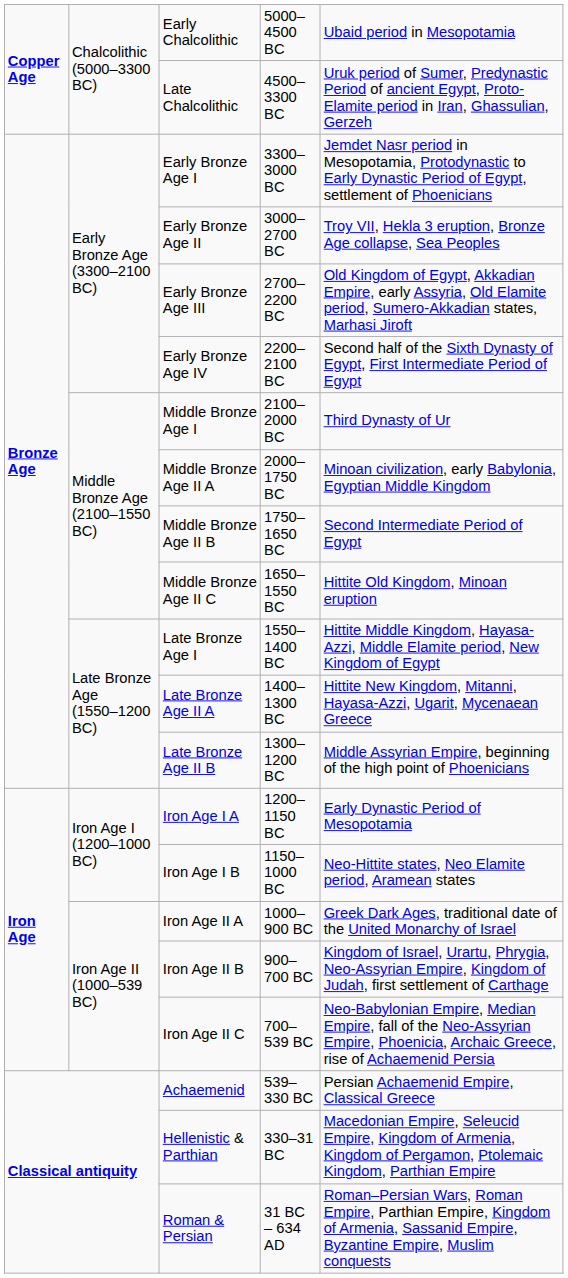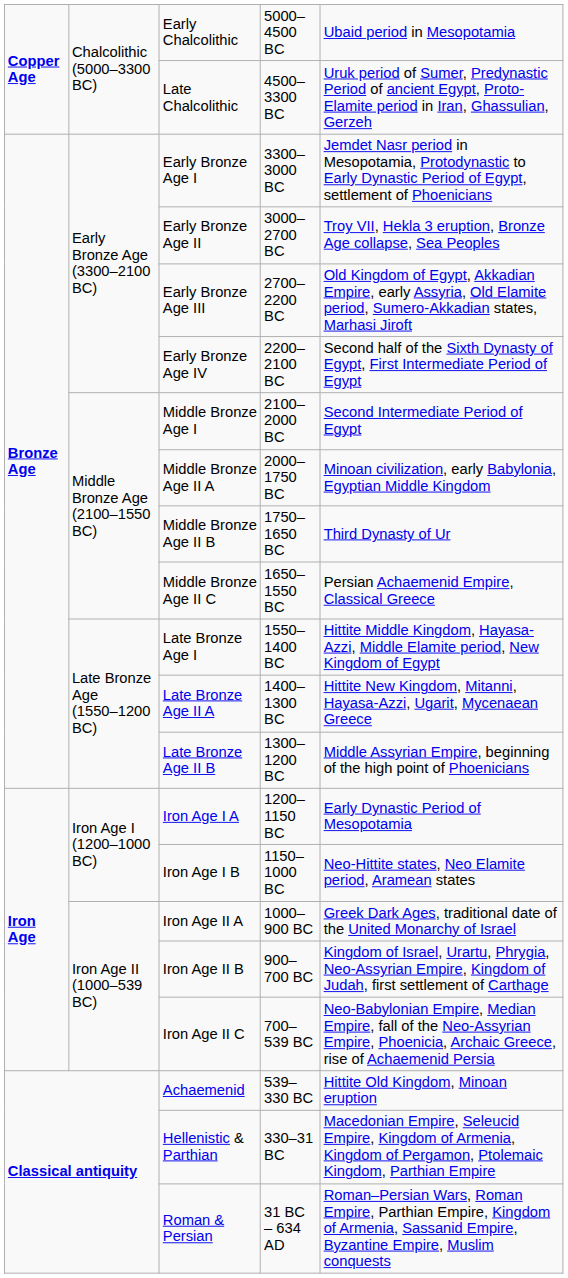 <table class="wikitable"align="center">
 <tr>
 <td rowspan=2><strong><a href='#'>Copper Age</a></strong></td>
 <td rowspan=2>Chalcolithic<br>(5000–3300 BC)</td>
 <td>Early Chalcolithic</td>
 <td>5000–4500 BC</td>
 <td><a href='#'>Ubaid period</a> in <a href='#'>Mesopotamia</a></td>
 </tr>
 <tr>
 <td>Late Chalcolithic</td>
 <td>4500–3300 BC</td>
 <td><a href='#'>Uruk period</a> of <a href='#'>Sumer</a>, <a href='#'>Predynastic Period</a> of <a href='#'>ancient Egypt</a>, <a href='#'>Proto-Elamite period</a> in <a href='#'>Iran</a>, <a href='#'>Ghassulian</a>, <a href='#'>Gerzeh</a></td>
 </tr>
 <tr>
 <td rowspan=11><strong><a href='#'>Bronze Age</a></strong><br></td>
 <td rowspan=4>Early Bronze Age <br>(3300–2100 BC)</td>
 <td>Early Bronze Age I</td>
 <td>3300–3000 BC</td>
 <td><a href='#'>Jemdet Nasr period</a> in Mesopotamia, <a href='#'>Protodynastic</a> to <a href='#'>Early Dynastic Period of Egypt</a>, settlement of <a href='#'>Phoenicians</a></td>
 </tr>
 <tr>
 <td>Early Bronze Age II</td>
 <td>3000–2700 BC</td>
 <td><a href='#'>Troy VII</a>, <a href='#'>Hekla 3 eruption</a>, <a href='#'>Bronze Age collapse</a>, <a href='#'>Sea Peoples</a></td>
 </tr>
 <tr>
 <td>Early Bronze Age III</td>
 <td>2700–2200 BC</td>
 <td><a href='#'>Old Kingdom of Egypt</a>, <a href='#'>Akkadian Empire</a>, early <a href='#'>Assyria</a>, <a href='#'>Old Elamite period</a>, <a href='#'>Sumero-Akkadian</a> states, <a href='#'>Marhasi Jiroft</a></td>
 </tr>
 <tr>
 <td>Early Bronze Age IV</td>
 <td>2200–2100 BC</td>
 <td>Second half of the <a href='#'>Sixth Dynasty of Egypt</a>, <a href='#'>First Intermediate Period of Egypt</a></td>
 </tr>
 <tr>
 <td rowspan=4>Middle Bronze Age <br> (2100–1550 BC)</td>
 <td>Middle Bronze Age I</td>
 <td>2100–2000 BC</td>
-<td><a href='#'>Third Dynasty of Ur</a></td>
+<td><a href='#'>Second Intermediate Period of Egypt</a></td>
 </tr>
 <tr>
 <td>Middle Bronze Age II A</td>
 <td>2000–1750 BC</td>
 <td><a href='#'>Minoan civilization</a>, early <a href='#'>Babylonia</a>, <a href='#'>Egyptian Middle Kingdom</a></td>
 </tr>
 <tr>
 <td>Middle Bronze Age II B</td>
 <td>1750–1650 BC</td>
-<td><a href='#'>Second Intermediate Period of Egypt</a></td>
+<td><a href='#'>Third Dynasty of Ur</a></td>
 </tr>
 <tr>
 <td>Middle Bronze Age II C</td>
 <td>1650–1550 BC</td>
-<td><a href='#'>Hittite Old Kingdom</a>, <a href='#'>Minoan eruption</a></td>
+<td>Persian <a href='#'>Achaemenid Empire</a>, <a href='#'>Classical Greece</a></td>
 </tr>
 <tr>
 <td rowspan=3>Late Bronze Age <br> (1550–1200 BC)</td>
 <td>Late Bronze Age I</td>
 <td>1550–1400 BC</td>
 <td><a href='#'>Hittite Middle Kingdom</a>, <a href='#'>Hayasa-Azzi</a>, <a href='#'>Middle Elamite period</a>, <a href='#'>New Kingdom of Egypt</a></td>
 </tr>
 <tr>
 <td><a href='#'>Late Bronze Age II A</a></td>
 <td>1400–1300 BC</td>
 <td><a href='#'>Hittite New Kingdom</a>, <a href='#'>Mitanni</a>, <a href='#'>Hayasa-Azzi</a>, <a href='#'>Ugarit</a>, <a href='#'>Mycenaean Greece</a></td>
 </tr>
 <tr>
 <td><a href='#'>Late Bronze Age II B</a></td>
 <td>1300–1200 BC</td>
 <td><a href='#'>Middle Assyrian Empire</a>, beginning of the high point of <a href='#'>Phoenicians</a></td>
 </tr>
 <tr>
 <td rowspan=5><strong><a href='#'>Iron Age</a> <br></strong></td>
 <td rowspan=2>Iron Age I <br> (1200–1000 BC)</td>
 <td><a href='#'>Iron Age I A</a></td>
 <td>1200–1150 BC</td>
 <td><a href='#'>Early Dynastic Period of Mesopotamia</a></td>
 </tr>
 <tr>
 <td>Iron Age I B</td>
 <td>1150–1000 BC</td>
 <td><a href='#'>Neo-Hittite states</a>, <a href='#'>Neo Elamite period</a>, <a href='#'>Aramean</a> states</td>
 </tr>
 <tr>
 <td rowspan=3>Iron Age II <br> (1000–539 BC)</td>
 <td>Iron Age II A</td>
 <td>1000–900 BC</td>
 <td><a href='#'>Greek Dark Ages</a>, traditional date of the <a href='#'>United Monarchy of Israel</a></td>
 </tr>
 <tr>
 <td>Iron Age II B</td>
 <td>900–700 BC</td>
 <td><a href='#'>Kingdom of Israel</a>, <a href='#'>Urartu</a>, <a href='#'>Phrygia</a>, <a href='#'>Neo-Assyrian Empire</a>, <a href='#'>Kingdom of Judah</a>, first settlement of <a href='#'>Carthage</a></td>
 </tr>
 <tr>
 <td>Iron Age II C</td>
 <td>700–539 BC</td>
 <td><a href='#'>Neo-Babylonian Empire</a>, <a href='#'>Median Empire</a>, fall of the <a href='#'>Neo-Assyrian Empire</a>, <a href='#'>Phoenicia</a>, <a href='#'>Archaic Greece</a>, rise of <a href='#'>Achaemenid Persia</a></td>
 </tr>
 <tr>
 <td rowspan=3 colspan=2><strong><a href='#'>Classical antiquity</a></strong> <br></td>
 <td><a href='#'>Achaemenid</a></td>
 <td>539–330 BC</td>
-<td>Persian <a href='#'>Achaemenid Empire</a>, <a href='#'>Classical Greece</a></td>
+<td><a href='#'>Hittite Old Kingdom</a>, <a href='#'>Minoan eruption</a></td>
 </tr>
 <tr>
 <td><a href='#'>Hellenistic</a> & <a href='#'>Parthian</a></td>
 <td>330–31 BC</td>
 <td><a href='#'>Macedonian Empire</a>, <a href='#'>Seleucid Empire</a>, <a href='#'>Kingdom of Armenia</a>, <a href='#'>Kingdom of Pergamon</a>, <a href='#'>Ptolemaic Kingdom</a>, <a href='#'>Parthian Empire</a></td>
 </tr>
 <tr>
 <td><a href='#'>Roman & Persian</a></td>
 <td>31 BC – 634 AD</td>
 <td><a href='#'>Roman–Persian Wars</a>, <a href='#'>Roman Empire</a>, Parthian Empire, <a href='#'>Kingdom of Armenia</a>, <a href='#'>Sassanid Empire</a>, <a href='#'>Byzantine Empire</a>, <a href='#'>Muslim conquests</a></td>
 </tr>
 </table>
